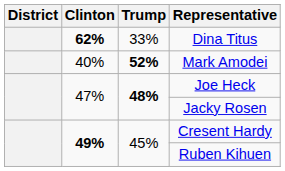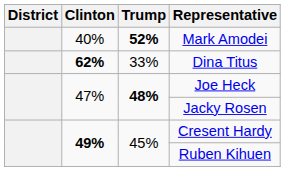 <table class=wikitable>
 <tr>
 <th>District</th>
 <th>Clinton</th>
 <th>Trump</th>
 <th>Representative</th>
 </tr>
 <tr align=center>
 <th></th>
+<td>40%</td>
+<td><strong>52%</strong></td>
+<td><a href='#'>Mark Amodei</a></td>
+</tr>
+<tr align=center>
+<th></th>
 <td><strong>62%</strong></td>
 <td>33%</td>
 <td><a href='#'>Dina Titus</a></td>
-</tr>
-<tr align=center>
-<th></th>
-<td>40%</td>
-<td><strong>52%</strong></td>
-<td><a href='#'>Mark Amodei</a></td>
 </tr>
 <tr align=center>
 <th rowspan=2 ></th>
 <td rowspan=2>47%</td>
 <td rowspan=2><strong>48%</strong></td>
 <td><a href='#'>Joe Heck</a></td>
 </tr>
 <tr align=center>
 <td><a href='#'>Jacky Rosen</a></td>
 </tr>
 <tr align=center>
 <th rowspan=2 ></th>
 <td rowspan=2><strong>49%</strong></td>
 <td rowspan=2>45%</td>
 <td><a href='#'>Cresent Hardy</a></td>
 </tr>
 <tr align=center>
 <td><a href='#'>Ruben Kihuen</a></td>
 </tr>
 </table>
